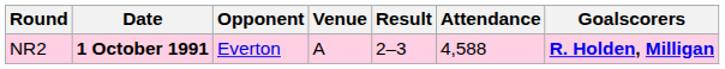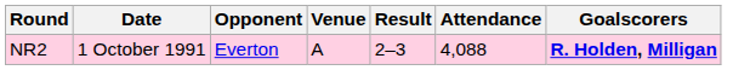 <table class="wikitable">
 <tr>
 <th>Round</th>
 <th>Date</th>
 <th>Opponent</th>
 <th>Venue</th>
 <th>Result</th>
 <th>Attendance</th>
 <th>Goalscorers</th>
 </tr>
 <tr style="background-color: #ffd0e3;">
 <td>NR2</td>
-<td><strong>1 October 1991</strong></td>
+<td>1 October 1991</td>
 <td><a href='#'>Everton</a></td>
 <td>A</td>
 <td>2–3</td>
-<td>4,588</td>
+<td>4,088</td>
 <td><strong><a href='#'>R. Holden</a>, <a href='#'>Milligan</a></strong></td>
 </tr>
 </table>
